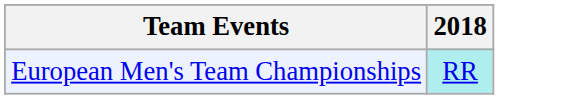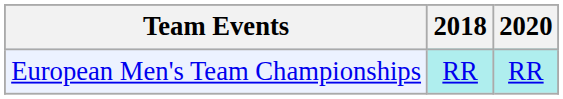 <table style='font-size: 90%; text-align:center;' class='wikitable'>
 <tr>
 <th>Team Events</th>
 <th>2018</th>
+<th>2020</th>
 </tr>
 <tr>
 <td bgcolor="#ECF2FF"; align="left"><a href='#'>European Men's Team Championships</a></td>
 <td bgcolor=AFEEEE><a href='#'>RR</a></td>
+<td bgcolor=AFEEEE><a href='#'>RR</a></td>
 </tr>
 </table>
